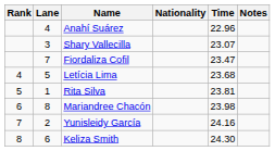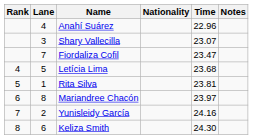 <table class="wikitable sortable" style="text-align:center;font-size:95%">
 <tr>
 <th>Rank</th>
 <th>Lane</th>
 <th>Name</th>
 <th>Nationality</th>
 <th>Time</th>
 <th>Notes</th>
 </tr>
 <tr>
 <td></td>
 <td>4</td>
 <td align=left><a href='#'>Anahí Suárez</a></td>
 <td align=left></td>
 <td>22.96</td>
 <td></td>
 </tr>
 <tr>
 <td></td>
 <td>3</td>
 <td align=left><a href='#'>Shary Vallecilla</a></td>
 <td align=left></td>
 <td>23.07</td>
 <td></td>
 </tr>
 <tr>
 <td></td>
 <td>7</td>
 <td align=left><a href='#'>Fiordaliza Cofil</a></td>
 <td align=left></td>
 <td>23.47</td>
 <td></td>
 </tr>
 <tr>
 <td>4</td>
 <td>5</td>
 <td align=left><a href='#'>Letícia Lima</a></td>
 <td align=left></td>
 <td>23.68</td>
 <td></td>
 </tr>
 <tr>
 <td>5</td>
 <td>1</td>
 <td align=left><a href='#'>Rita Silva</a></td>
 <td align=left></td>
 <td>23.81</td>
 <td></td>
 </tr>
 <tr>
 <td>6</td>
 <td>8</td>
 <td align=left><a href='#'>Mariandree Chacón</a></td>
 <td align=left></td>
-<td>23.98</td>
+<td>23.97</td>
 <td></td>
 </tr>
 <tr>
 <td>7</td>
 <td>2</td>
 <td align=left><a href='#'>Yunisleidy García</a></td>
 <td align=left></td>
 <td>24.16</td>
 <td></td>
 </tr>
 <tr>
 <td>8</td>
 <td>6</td>
 <td align=left><a href='#'>Keliza Smith</a></td>
 <td align=left></td>
 <td>24.30</td>
 <td></td>
 </tr>
 </table>
